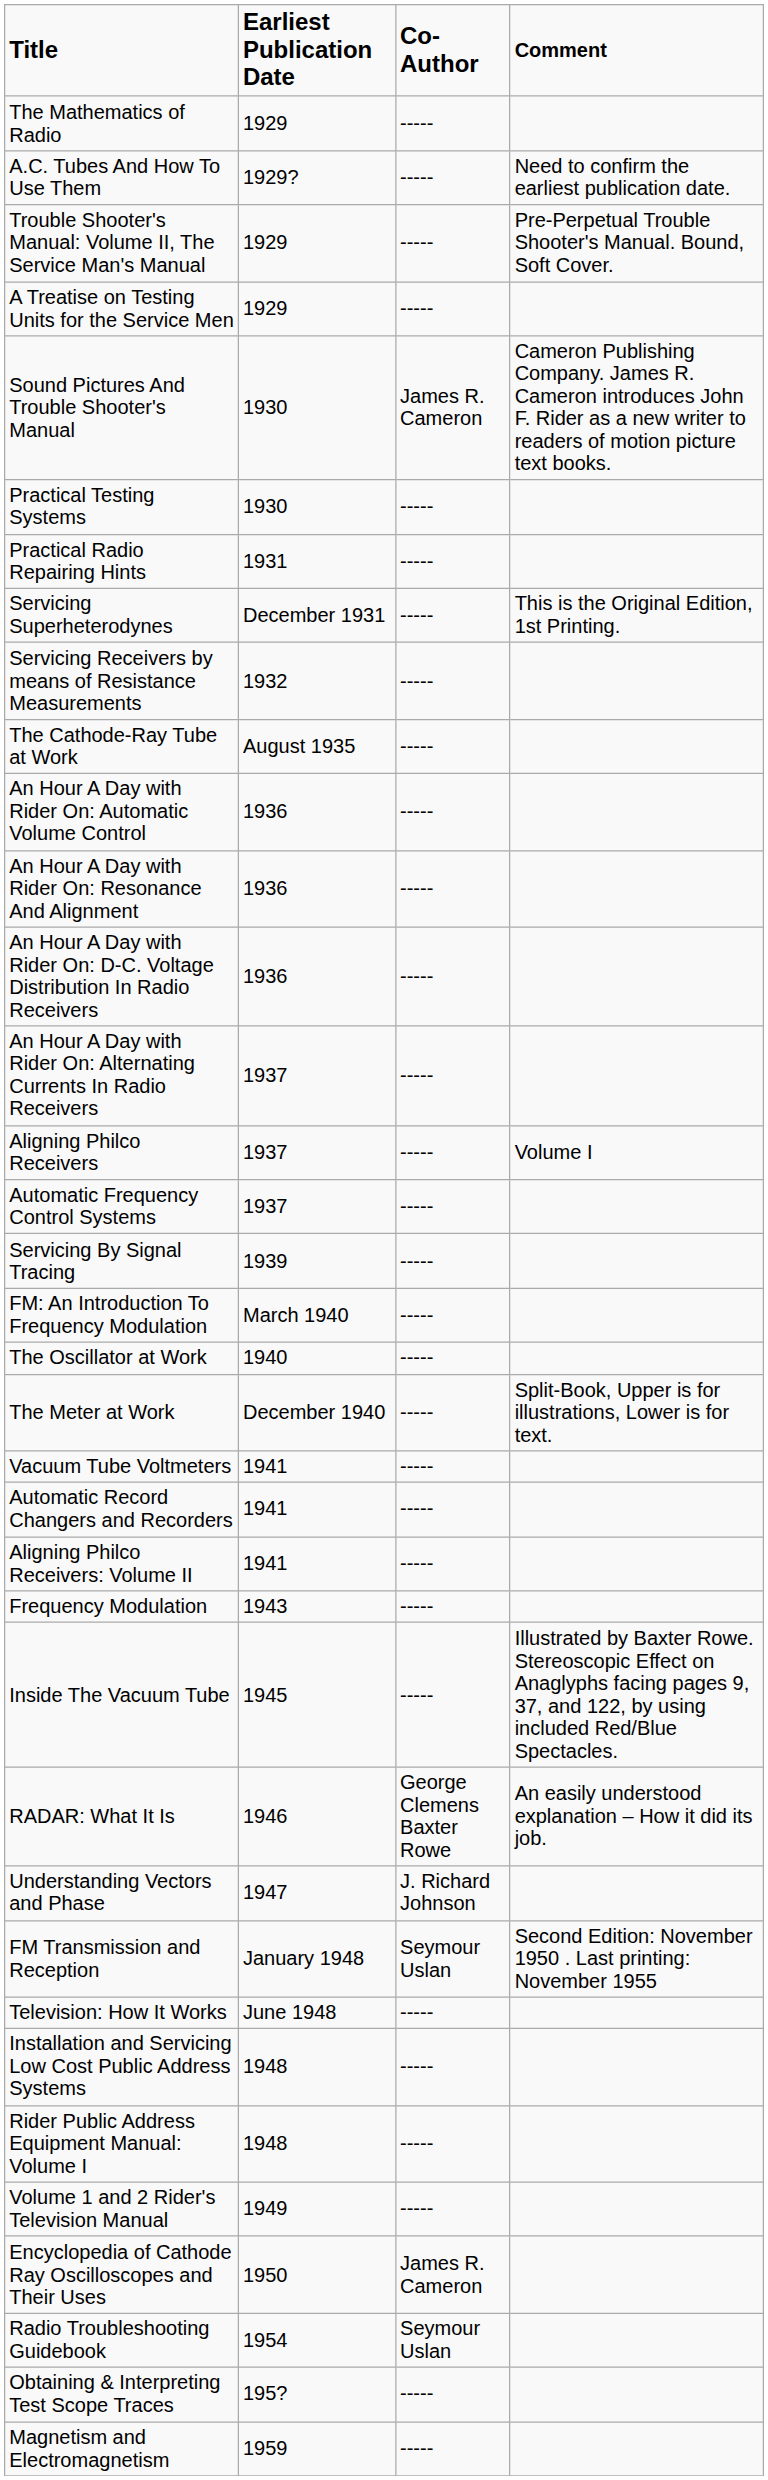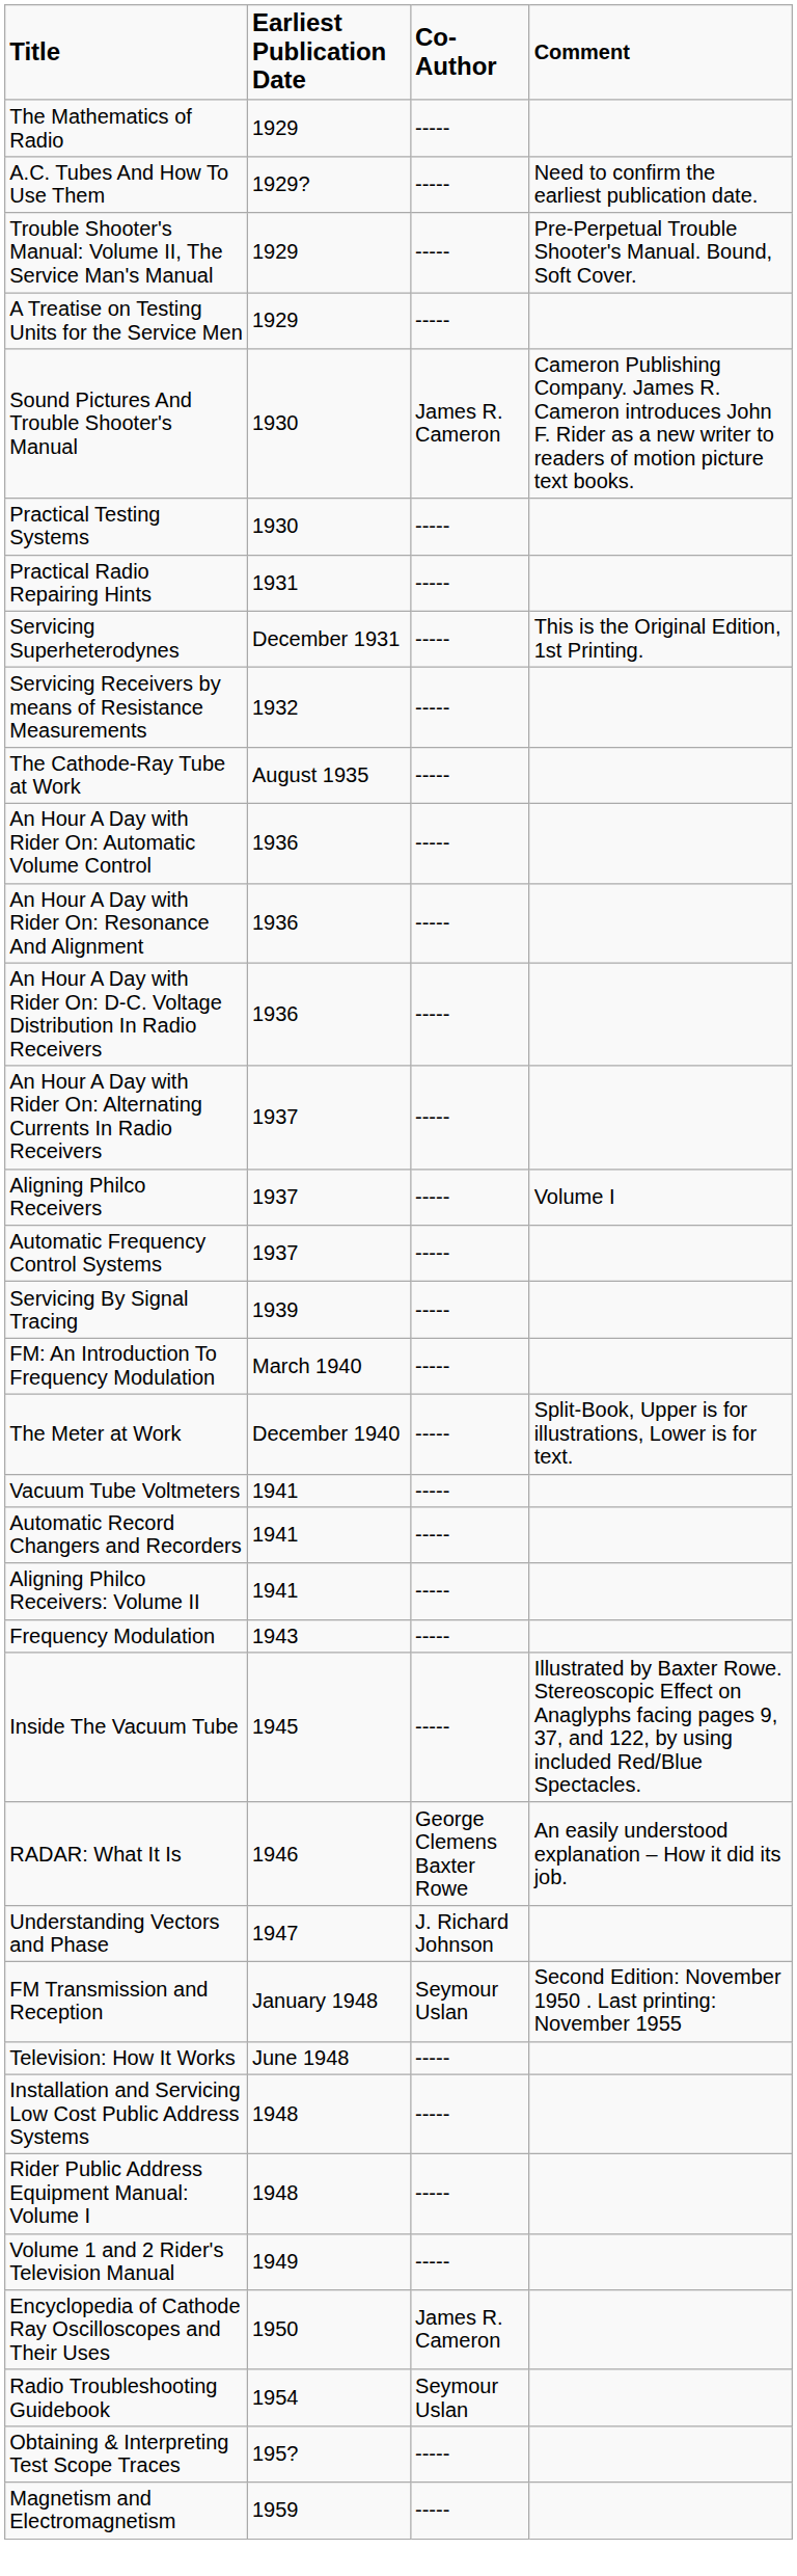 <table class="wikitable">
 <tr>
 <td><big><strong>Title</strong></big></td>
 <td><big><strong>Earliest Publication Date</strong></big></td>
 <td><big><strong>Co-Author</strong></big></td>
 <td><strong>Comment</strong></td>
 </tr>
 <tr>
 <td>The Mathematics of Radio</td>
 <td>1929</td>
 <td>-----</td>
 <td></td>
 </tr>
 <tr>
 <td>A.C. Tubes And How To Use Them</td>
 <td>1929?</td>
 <td>-----</td>
 <td>Need to confirm the earliest publication date.</td>
 </tr>
 <tr>
 <td>Trouble Shooter's Manual: Volume II, The Service Man's Manual</td>
 <td>1929</td>
 <td>-----</td>
 <td>Pre-Perpetual Trouble Shooter's Manual. Bound, Soft Cover.</td>
 </tr>
 <tr>
 <td>A Treatise on Testing Units for the Service Men</td>
 <td>1929</td>
 <td>-----</td>
 <td></td>
 </tr>
 <tr>
 <td>Sound Pictures And Trouble Shooter's Manual</td>
 <td>1930</td>
 <td>James R. Cameron</td>
 <td>Cameron Publishing Company. James R. Cameron introduces John F. Rider as a new writer to readers of motion picture text books.</td>
 </tr>
 <tr>
 <td>Practical Testing Systems</td>
 <td>1930</td>
 <td>-----</td>
 <td></td>
 </tr>
 <tr>
 <td>Practical Radio Repairing Hints</td>
 <td>1931</td>
 <td>-----</td>
 <td></td>
 </tr>
 <tr>
 <td>Servicing Superheterodynes</td>
 <td>December 1931</td>
 <td>-----</td>
 <td>This is the Original Edition, 1st Printing. </td>
 </tr>
 <tr>
 <td>Servicing Receivers by means of Resistance Measurements</td>
 <td>1932</td>
 <td>-----</td>
 <td></td>
 </tr>
 <tr>
 <td>The Cathode-Ray Tube at Work</td>
 <td>August 1935</td>
 <td>-----</td>
 <td></td>
 </tr>
 <tr>
 <td>An Hour A Day with Rider On: Automatic Volume Control</td>
 <td>1936</td>
 <td>-----</td>
 <td></td>
 </tr>
 <tr>
 <td>An Hour A Day with Rider On: Resonance And Alignment</td>
 <td>1936</td>
 <td>-----</td>
 <td></td>
 </tr>
 <tr>
 <td>An Hour A Day with Rider On: D-C. Voltage Distribution In Radio Receivers</td>
 <td>1936</td>
 <td>-----</td>
 <td></td>
 </tr>
 <tr>
 <td>An Hour A Day with Rider On: Alternating Currents In Radio Receivers</td>
 <td>1937</td>
 <td>-----</td>
 <td></td>
 </tr>
 <tr>
 <td>Aligning Philco Receivers</td>
 <td>1937</td>
 <td>-----</td>
 <td>Volume I</td>
 </tr>
 <tr>
 <td>Automatic Frequency Control Systems</td>
 <td>1937</td>
 <td>-----</td>
 <td></td>
 </tr>
 <tr>
 <td>Servicing By Signal Tracing</td>
 <td>1939</td>
 <td>-----</td>
 <td></td>
 </tr>
 <tr>
 <td>FM: An Introduction To Frequency Modulation</td>
 <td>March 1940</td>
 <td>-----</td>
 <td></td>
 </tr>
 <tr>
-<td>The Oscillator at Work</td>
-<td>1940</td>
-<td>-----</td>
-<td></td>
-</tr>
-<tr>
 <td>The Meter at Work</td>
 <td>December 1940</td>
 <td>-----</td>
 <td>Split-Book, Upper is for illustrations, Lower is for text.</td>
 </tr>
 <tr>
 <td>Vacuum Tube Voltmeters</td>
 <td>1941</td>
 <td>-----</td>
 <td></td>
 </tr>
 <tr>
 <td>Automatic Record Changers and Recorders</td>
 <td>1941</td>
 <td>-----</td>
 <td></td>
 </tr>
 <tr>
 <td>Aligning Philco Receivers: Volume II</td>
 <td>1941</td>
 <td>-----</td>
 <td></td>
 </tr>
 <tr>
 <td>Frequency Modulation</td>
 <td>1943</td>
 <td>-----</td>
 <td></td>
 </tr>
 <tr>
 <td>Inside The Vacuum Tube</td>
 <td>1945</td>
 <td>-----</td>
 <td>Illustrated by Baxter Rowe. Stereoscopic Effect on Anaglyphs facing pages 9, 37, and 122, by using included Red/Blue Spectacles.</td>
 </tr>
 <tr>
 <td>RADAR: What It Is</td>
 <td>1946</td>
 <td>George Clemens Baxter Rowe</td>
 <td>An easily understood explanation – How it did its job.</td>
 </tr>
 <tr>
 <td>Understanding Vectors and Phase</td>
 <td>1947</td>
 <td>J. Richard Johnson</td>
 <td></td>
 </tr>
 <tr>
 <td>FM Transmission and Reception</td>
 <td>January 1948</td>
 <td>Seymour Uslan</td>
 <td>Second Edition: November 1950 . Last printing: November 1955</td>
 </tr>
 <tr>
 <td>Television: How It Works</td>
 <td>June 1948</td>
 <td>-----</td>
 <td></td>
 </tr>
 <tr>
 <td>Installation and Servicing Low Cost Public Address Systems</td>
 <td>1948</td>
 <td>-----</td>
 <td></td>
 </tr>
 <tr>
 <td>Rider Public Address Equipment Manual: Volume I</td>
 <td>1948</td>
 <td>-----</td>
 <td></td>
 </tr>
 <tr>
 <td>Volume 1 and 2 Rider's Television Manual</td>
 <td>1949</td>
 <td>-----</td>
 <td></td>
 </tr>
 <tr>
 <td>Encyclopedia of Cathode Ray Oscilloscopes and Their Uses</td>
 <td>1950</td>
 <td>James R. Cameron</td>
 <td></td>
 </tr>
 <tr>
 <td>Radio Troubleshooting Guidebook</td>
 <td>1954</td>
 <td>Seymour Uslan</td>
 <td></td>
 </tr>
 <tr>
 <td>Obtaining & Interpreting Test Scope Traces</td>
 <td>195?</td>
 <td>-----</td>
 <td></td>
 </tr>
 <tr>
 <td>Magnetism and Electromagnetism</td>
 <td>1959</td>
 <td>-----</td>
 <td></td>
 </tr>
 </table>
